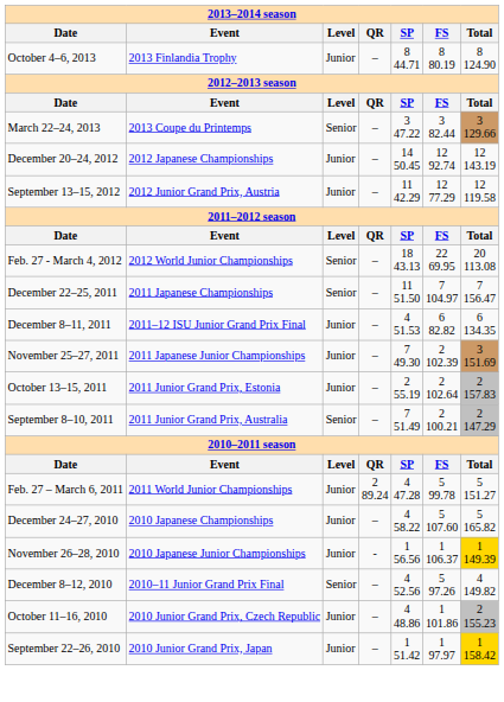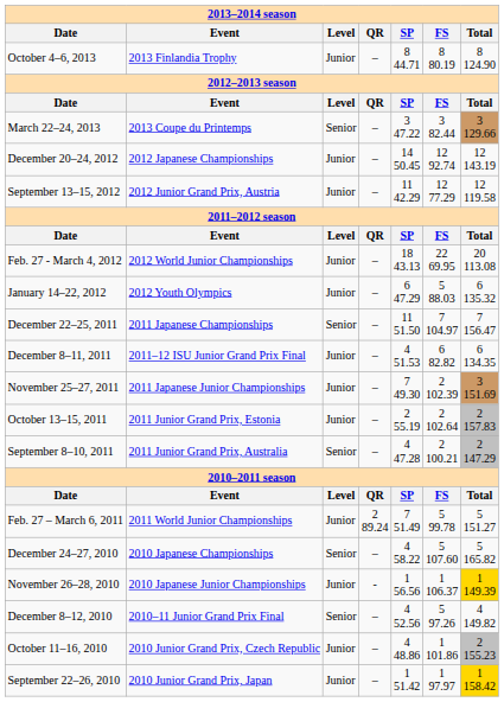 <table class="wikitable">
 <tr>
 <td style="background-color: #ffdead; " colspan=7 align=center><strong><a href='#'>2013–2014 season</a></strong></td>
 </tr>
 <tr>
 <th>Date</th>
 <th>Event</th>
 <th>Level</th>
 <th>QR</th>
 <th><a href='#'>SP</a></th>
 <th><a href='#'>FS</a></th>
 <th>Total</th>
 </tr>
 <tr>
 <td>October 4–6, 2013</td>
 <td><a href='#'>2013 Finlandia Trophy</a></td>
 <td>Junior</td>
 <td align=center>–</td>
 <td align=center>8 <br> 44.71</td>
 <td align=center>8 <br> 80.19</td>
 <td align=center>8 <br> 124.90</td>
 </tr>
 <tr>
 <td style="background-color: #ffdead; " colspan=7 align=center><strong><a href='#'>2012–2013 season</a></strong></td>
 </tr>
 <tr>
 <th>Date</th>
 <th>Event</th>
 <th>Level</th>
 <th>QR</th>
 <th><a href='#'>SP</a></th>
 <th><a href='#'>FS</a></th>
 <th>Total</th>
 </tr>
 <tr>
 <td>March 22–24, 2013</td>
 <td><a href='#'>2013 Coupe du Printemps</a></td>
 <td>Senior</td>
 <td align=center>–</td>
 <td align=center>3 <br> 47.22</td>
 <td align=center>3 <br> 82.44</td>
 <td align=center bgcolor=cc9966>3 <br> 129.66</td>
 </tr>
 <tr>
 <td>December 20–24, 2012</td>
 <td><a href='#'>2012 Japanese Championships</a></td>
 <td>Junior</td>
 <td align=center>–</td>
 <td align=center>14 <br> 50.45</td>
 <td align=center>12 <br> 92.74</td>
 <td align=center>12 <br> 143.19</td>
 </tr>
 <tr>
 <td>September 13–15, 2012</td>
 <td><a href='#'>2012 Junior Grand Prix, Austria</a></td>
 <td>Junior</td>
 <td align=center>–</td>
 <td align=center>11 <br> 42.29</td>
 <td align=center>12 <br> 77.29</td>
 <td align=center>12 <br> 119.58</td>
 </tr>
 <tr>
 <td style="background-color: #ffdead; " colspan=7 align=center><strong><a href='#'>2011–2012 season</a></strong></td>
 </tr>
 <tr>
 <th>Date</th>
 <th>Event</th>
 <th>Level</th>
 <th>QR</th>
 <th><a href='#'>SP</a></th>
 <th><a href='#'>FS</a></th>
 <th>Total</th>
 </tr>
 <tr>
 <td>Feb. 27 - March 4, 2012</td>
 <td><a href='#'>2012 World Junior Championships</a></td>
-<td>Senior</td>
+<td>Junior</td>
 <td align=center>–</td>
 <td align=center>18 <br> 43.13</td>
 <td align=center>22 <br> 69.95</td>
 <td align=center>20 <br> 113.08</td>
+</tr>
+<tr>
+<td>January 14–22, 2012</td>
+<td><a href='#'>2012 Youth Olympics</a></td>
+<td>Junior</td>
+<td align=center>–</td>
+<td align=center>6 <br> 47.29</td>
+<td align=center>5 <br> 88.03</td>
+<td align=center>6 <br> 135.32</td>
 </tr>
 <tr>
 <td>December 22–25, 2011</td>
 <td><a href='#'>2011 Japanese Championships</a></td>
 <td>Senior</td>
 <td align=center>–</td>
 <td align=center>11 <br> 51.50</td>
 <td align=center>7 <br> 104.97</td>
 <td align=center>7 <br> 156.47</td>
 </tr>
 <tr>
 <td>December 8–11, 2011</td>
 <td><a href='#'>2011–12 ISU Junior Grand Prix Final</a></td>
 <td>Junior</td>
 <td align=center>–</td>
 <td align=center>4 <br> 51.53</td>
 <td align=center>6 <br> 82.82</td>
 <td align=center>6 <br> 134.35</td>
 </tr>
 <tr>
 <td>November 25–27, 2011</td>
 <td><a href='#'>2011 Japanese Junior Championships</a></td>
 <td>Junior</td>
 <td align=center>–</td>
 <td align=center>7 <br> 49.30</td>
 <td align=center>2 <br> 102.39</td>
 <td align=center bgcolor=cc9966>3 <br> 151.69</td>
 </tr>
 <tr>
 <td>October 13–15, 2011</td>
 <td><a href='#'>2011 Junior Grand Prix, Estonia</a></td>
 <td>Junior</td>
 <td align=center>–</td>
 <td align=center>2 <br> 55.19</td>
 <td align=center>2 <br> 102.64</td>
 <td align=center bgcolor=silver>2 <br> 157.83</td>
 </tr>
 <tr>
 <td>September 8–10, 2011</td>
 <td><a href='#'>2011 Junior Grand Prix, Australia</a></td>
 <td>Senior</td>
 <td align=center>–</td>
-<td align=center>7 <br> 51.49</td>
+<td align=center>4 <br> 47.28</td>
 <td align=center>2 <br> 100.21</td>
 <td align=center bgcolor=silver>2 <br> 147.29</td>
 </tr>
 <tr>
 <td style="background-color: #ffdead; " colspan=7 align=center><strong><a href='#'>2010–2011 season</a></strong></td>
 </tr>
 <tr>
 <th>Date</th>
 <th>Event</th>
 <th>Level</th>
 <th>QR</th>
 <th><a href='#'>SP</a></th>
 <th><a href='#'>FS</a></th>
 <th>Total</th>
 </tr>
 <tr>
 <td>Feb. 27 – March 6, 2011</td>
 <td><a href='#'>2011 World Junior Championships</a></td>
 <td>Junior</td>
 <td align=center>2 <br> 89.24</td>
-<td align=center>4 <br> 47.28</td>
+<td align=center>7 <br> 51.49</td>
 <td align=center>5 <br> 99.78</td>
 <td align=center>5 <br> 151.27</td>
 </tr>
 <tr>
 <td>December 24–27, 2010</td>
 <td><a href='#'>2010 Japanese Championships</a></td>
-<td>Junior</td>
+<td>Senior</td>
 <td align=center>–</td>
 <td align=center>4 <br> 58.22</td>
 <td align=center>5 <br> 107.60</td>
 <td align=center>5 <br> 165.82</td>
 </tr>
 <tr>
 <td>November 26–28, 2010</td>
 <td><a href='#'>2010 Japanese Junior Championships</a></td>
 <td>Junior</td>
 <td align=center>-</td>
 <td align=center>1 <br> 56.56</td>
 <td align=center>1 <br> 106.37</td>
 <td align=center bgcolor=gold>1 <br> 149.39</td>
 </tr>
 <tr>
 <td>December 8–12, 2010</td>
 <td><a href='#'>2010–11 Junior Grand Prix Final</a></td>
 <td>Senior</td>
 <td align=center>–</td>
 <td align=center>4 <br> 52.56</td>
 <td align=center>5 <br> 97.26</td>
 <td align=center>4 <br> 149.82</td>
 </tr>
 <tr>
 <td>October 11–16, 2010</td>
 <td><a href='#'>2010 Junior Grand Prix, Czech Republic</a></td>
 <td>Junior</td>
 <td align=center>–</td>
 <td align=center>4 <br> 48.86</td>
 <td align=center>1 <br> 101.86</td>
 <td align=center bgcolor=silver>2 <br> 155.23</td>
 </tr>
 <tr>
 <td>September 22–26, 2010</td>
 <td><a href='#'>2010 Junior Grand Prix, Japan</a></td>
 <td>Junior</td>
 <td align=center>–</td>
 <td align=center>1 <br> 51.42</td>
 <td align=center>1 <br> 97.97</td>
 <td align=center bgcolor=gold>1 <br> 158.42</td>
 </tr>
 </table>
